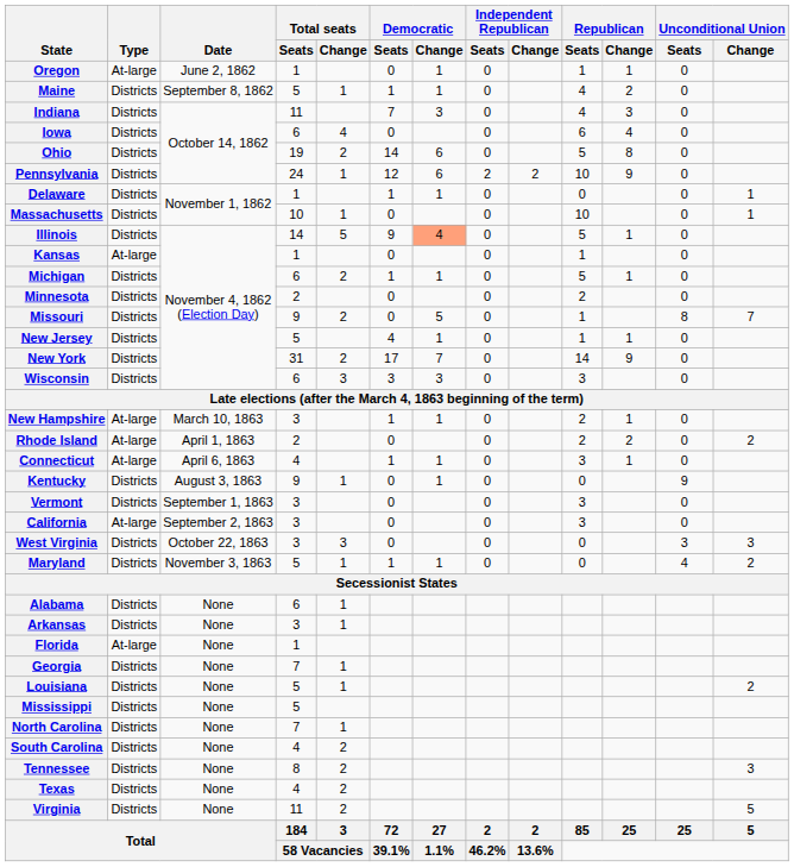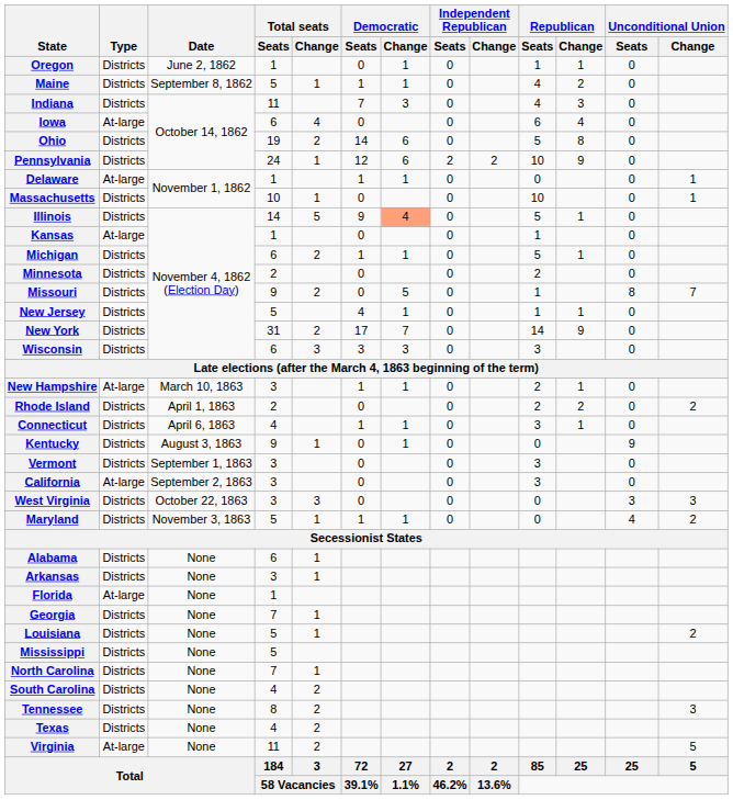 <table class="wikitable sortable" style="text-align:center">
 <tr valign=bottom>
 <th rowspan=2>State</th>
 <th rowspan=2>Type</th>
 <th data-sort-type=date rowspan=2>Date</th>
 <th colspan=2>Total seats</th>
 <th colspan=2 ><a href='#'>Democratic</a></th>
 <th colspan=2 ><a href='#'>Independent<br>Republican</a></th>
 <th colspan=2 ><a href='#'>Republican</a></th>
 <th colspan=2 ><a href='#'>Unconditional Union</a></th>
 </tr>
 <tr>
 <th>Seats</th>
 <th>Change</th>
 <th>Seats</th>
 <th>Change</th>
 <th>Seats</th>
 <th>Change</th>
 <th>Seats</th>
 <th>Change</th>
 <th>Seats</th>
 <th>Change</th>
 </tr>
 <tr>
 <th><a href='#'>Oregon</a></th>
-<td>At-large</td>
+<td>Districts</td>
 <td>June 2, 1862</td>
 <td>1</td>
 <td data-sort-value=0></td>
 <td>0</td>
 <td> 1</td>
 <td>0</td>
 <td></td>
 <td>1</td>
 <td> 1</td>
 <td>0</td>
 <td></td>
 </tr>
 <tr>
 <th><a href='#'>Maine</a></th>
 <td>Districts</td>
 <td>September 8, 1862</td>
 <td>5</td>
 <td data-sort-value=-1> 1</td>
 <td>1</td>
 <td> 1</td>
 <td>0</td>
 <td></td>
 <td>4</td>
 <td> 2</td>
 <td>0</td>
 <td></td>
 </tr>
 <tr>
 <th><a href='#'>Indiana</a></th>
 <td>Districts</td>
 <td rowspan=4>October 14, 1862</td>
 <td>11</td>
 <td data-sort-value=0></td>
 <td>7</td>
 <td> 3</td>
 <td>0</td>
 <td></td>
 <td>4</td>
 <td> 3</td>
 <td>0</td>
 <td></td>
 </tr>
 <tr>
 <th><a href='#'>Iowa</a></th>
-<td>Districts</td>
+<td>At-large</td>
 <td>6</td>
 <td data-sort-value=4> 4</td>
 <td>0</td>
 <td></td>
 <td>0</td>
 <td></td>
 <td>6</td>
 <td> 4</td>
 <td>0</td>
 <td></td>
 </tr>
 <tr>
 <th><a href='#'>Ohio</a></th>
 <td>Districts</td>
 <td>19</td>
 <td data-sort-value=-2> 2</td>
 <td>14</td>
 <td> 6</td>
 <td>0</td>
 <td></td>
 <td>5</td>
 <td> 8</td>
 <td>0</td>
 <td></td>
 </tr>
 <tr>
 <th><a href='#'>Pennsylvania</a></th>
 <td>Districts</td>
 <td>24</td>
 <td data-sort-value=-1> 1</td>
 <td>12</td>
 <td> 6</td>
 <td>2</td>
 <td> 2</td>
 <td>10</td>
 <td> 9</td>
 <td>0</td>
 <td></td>
 </tr>
 <tr>
 <th><a href='#'>Delaware</a></th>
-<td>Districts</td>
+<td>At-large</td>
 <td rowspan=2>November 1, 1862</td>
 <td>1</td>
 <td data-sort-value=0></td>
 <td>1</td>
 <td> 1</td>
 <td>0</td>
 <td></td>
 <td>0</td>
 <td></td>
 <td>0</td>
 <td> 1</td>
 </tr>
 <tr>
 <th><a href='#'>Massachusetts</a></th>
 <td>Districts</td>
 <td>10</td>
 <td data-sort-value=-1> 1</td>
 <td>0</td>
 <td></td>
 <td>0</td>
 <td></td>
 <td>10</td>
 <td></td>
 <td>0</td>
 <td> 1</td>
 </tr>
 <tr>
 <th><a href='#'>Illinois</a></th>
 <td>Districts</td>
 <td rowspan=8 data-sort-value="November 4, 1862">November 4, 1862<br>(<a href='#'>Election Day</a>)</td>
 <td>14</td>
 <td data-sort-value=5> 5</td>
 <td>9</td>
 <td style="background: lightsalmon;"> 4</td>
 <td>0</td>
 <td></td>
 <td>5</td>
 <td> 1</td>
 <td>0</td>
 <td></td>
 </tr>
 <tr>
 <th><a href='#'>Kansas</a></th>
 <td>At-large</td>
 <td>1</td>
 <td data-sort-value=0></td>
 <td>0</td>
 <td></td>
 <td>0</td>
 <td></td>
 <td>1</td>
 <td></td>
 <td>0</td>
 <td></td>
 </tr>
 <tr>
 <th><a href='#'>Michigan</a></th>
 <td>Districts</td>
 <td>6</td>
 <td data-sort-value=2> 2</td>
 <td>1</td>
 <td> 1</td>
 <td>0</td>
 <td></td>
 <td>5</td>
 <td> 1</td>
 <td>0</td>
 <td></td>
 </tr>
 <tr>
 <th><a href='#'>Minnesota</a></th>
 <td>Districts</td>
 <td>2</td>
 <td data-sort-value=0></td>
 <td>0</td>
 <td></td>
 <td>0</td>
 <td></td>
 <td>2</td>
 <td></td>
 <td>0</td>
 <td></td>
 </tr>
 <tr>
 <th><a href='#'>Missouri</a></th>
 <td>Districts</td>
 <td>9</td>
 <td data-sort-value=2> 2</td>
 <td>0</td>
 <td> 5</td>
 <td>0</td>
 <td></td>
 <td>1</td>
 <td></td>
 <td>8</td>
 <td> 7</td>
 </tr>
 <tr>
 <th><a href='#'>New Jersey</a></th>
 <td>Districts</td>
 <td>5</td>
 <td data-sort-value=0></td>
 <td>4</td>
 <td> 1</td>
 <td>0</td>
 <td></td>
 <td>1</td>
 <td> 1</td>
 <td>0</td>
 <td></td>
 </tr>
 <tr>
 <th><a href='#'>New York</a></th>
 <td>Districts</td>
 <td>31</td>
 <td data-sort-value=-2> 2</td>
 <td>17</td>
 <td> 7</td>
 <td>0</td>
 <td></td>
 <td>14</td>
 <td> 9</td>
 <td>0</td>
 <td></td>
 </tr>
 <tr>
 <th><a href='#'>Wisconsin</a></th>
 <td>Districts</td>
 <td>6</td>
 <td data-sort-value=3> 3</td>
 <td>3</td>
 <td> 3</td>
 <td>0</td>
 <td></td>
 <td>3</td>
 <td></td>
 <td>0</td>
 <td></td>
 </tr>
 <tr>
 <th data-sort-value="March 5, 1863" colspan=99>Late elections (after the March 4, 1863 beginning of the term)</th>
 </tr>
 <tr>
 <th><a href='#'>New Hampshire</a></th>
 <td>At-large</td>
 <td>March 10, 1863</td>
 <td>3</td>
 <td data-sort-value=0></td>
 <td>1</td>
 <td> 1</td>
 <td>0</td>
 <td></td>
 <td>2</td>
 <td> 1</td>
 <td>0</td>
 <td></td>
 </tr>
 <tr>
 <th><a href='#'>Rhode Island</a></th>
-<td>At-large</td>
+<td>Districts</td>
 <td>April 1, 1863</td>
 <td>2</td>
 <td data-sort-value=0></td>
 <td>0</td>
 <td></td>
 <td>0</td>
 <td></td>
 <td>2</td>
 <td> 2</td>
 <td>0</td>
 <td> 2</td>
 </tr>
 <tr>
 <th><a href='#'>Connecticut</a></th>
-<td>At-large</td>
+<td>Districts</td>
 <td>April 6, 1863</td>
 <td>4</td>
 <td data-sort-value=0></td>
 <td>1</td>
 <td> 1</td>
 <td>0</td>
 <td></td>
 <td>3</td>
 <td> 1</td>
 <td>0</td>
 <td></td>
 </tr>
 <tr>
 <th><a href='#'>Kentucky</a></th>
 <td>Districts</td>
 <td>August 3, 1863</td>
 <td>9</td>
 <td data-sort-value=-1> 1</td>
 <td>0</td>
 <td> 1</td>
 <td>0</td>
 <td></td>
 <td>0</td>
 <td></td>
 <td>9</td>
 <td></td>
 </tr>
 <tr>
 <th><a href='#'>Vermont</a></th>
 <td>Districts</td>
 <td>September 1, 1863</td>
 <td>3</td>
 <td data-sort-value=0></td>
 <td>0</td>
 <td></td>
 <td>0</td>
 <td></td>
 <td>3</td>
 <td></td>
 <td>0</td>
 <td></td>
 </tr>
 <tr>
 <th><a href='#'>California</a></th>
 <td>At-large</td>
 <td>September 2, 1863</td>
 <td>3</td>
 <td data-sort-value=0></td>
 <td>0</td>
 <td></td>
 <td>0</td>
 <td></td>
 <td>3</td>
 <td></td>
 <td>0</td>
 <td></td>
 </tr>
 <tr>
 <th><a href='#'>West Virginia</a></th>
 <td>Districts</td>
 <td>October 22, 1863</td>
 <td>3</td>
 <td data-sort-value=3> 3</td>
 <td>0</td>
 <td></td>
 <td>0</td>
 <td></td>
 <td>0</td>
 <td></td>
 <td>3</td>
 <td> 3</td>
 </tr>
 <tr>
 <th><a href='#'>Maryland</a></th>
 <td>Districts</td>
 <td>November 3, 1863</td>
 <td>5</td>
 <td data-sort-value=-1> 1</td>
 <td>1</td>
 <td> 1</td>
 <td>0</td>
 <td></td>
 <td>0</td>
 <td></td>
 <td>4</td>
 <td> 2</td>
 </tr>
 <tr>
 <th colspan=99>Secessionist States</th>
 </tr>
 <tr>
 <th><a href='#'>Alabama</a></th>
 <td>Districts</td>
 <td>None</td>
 <td>6</td>
 <td data-sort-value=-1> 1</td>
 <td></td>
 <td></td>
 <td></td>
 <td></td>
 <td></td>
 <td></td>
 <td></td>
 <td></td>
 </tr>
 <tr>
 <th><a href='#'>Arkansas</a></th>
 <td>Districts</td>
 <td>None</td>
 <td>3</td>
 <td data-sort-value=1> 1</td>
 <td></td>
 <td></td>
 <td></td>
 <td></td>
 <td></td>
 <td></td>
 <td></td>
 <td></td>
 </tr>
 <tr>
 <th><a href='#'>Florida</a></th>
 <td>At-large</td>
 <td>None</td>
 <td>1</td>
 <td data-sort-value=0></td>
 <td></td>
 <td></td>
 <td></td>
 <td></td>
 <td></td>
 <td></td>
 <td></td>
 <td></td>
 </tr>
 <tr>
 <th><a href='#'>Georgia</a></th>
 <td>Districts</td>
 <td>None</td>
 <td>7</td>
 <td data-sort-value=-1> 1</td>
 <td></td>
 <td></td>
 <td></td>
 <td></td>
 <td></td>
 <td></td>
 <td></td>
 <td></td>
 </tr>
 <tr>
 <th><a href='#'>Louisiana</a></th>
 <td>Districts</td>
 <td>None</td>
 <td>5</td>
 <td data-sort-value=1> 1</td>
 <td></td>
 <td></td>
 <td></td>
 <td></td>
 <td></td>
 <td></td>
 <td></td>
 <td> 2</td>
 </tr>
 <tr>
 <th><a href='#'>Mississippi</a></th>
 <td>Districts</td>
 <td>None</td>
 <td>5</td>
 <td data-sort-value=0></td>
 <td></td>
 <td></td>
 <td></td>
 <td></td>
 <td></td>
 <td></td>
 <td></td>
 <td></td>
 </tr>
 <tr>
 <th><a href='#'>North Carolina</a></th>
 <td>Districts</td>
 <td>None</td>
 <td>7</td>
 <td data-sort-value=-1> 1</td>
 <td></td>
 <td></td>
 <td></td>
 <td></td>
 <td></td>
 <td></td>
 <td></td>
 <td></td>
 </tr>
 <tr>
 <th><a href='#'>South Carolina</a></th>
 <td>Districts</td>
 <td>None</td>
 <td>4</td>
 <td data-sort-value=-2> 2</td>
 <td></td>
 <td></td>
 <td></td>
 <td></td>
 <td></td>
 <td></td>
 <td></td>
 <td></td>
 </tr>
 <tr>
 <th><a href='#'>Tennessee</a></th>
 <td>Districts</td>
 <td>None</td>
 <td>8</td>
 <td data-sort-value=-2> 2</td>
 <td></td>
 <td></td>
 <td></td>
 <td></td>
 <td></td>
 <td></td>
 <td></td>
 <td> 3</td>
 </tr>
 <tr>
 <th><a href='#'>Texas</a></th>
 <td>Districts</td>
 <td>None</td>
 <td>4</td>
 <td data-sort-value=2> 2</td>
 <td></td>
 <td></td>
 <td></td>
 <td></td>
 <td></td>
 <td></td>
 <td></td>
 <td></td>
 </tr>
 <tr>
 <th><a href='#'>Virginia</a></th>
-<td>Districts</td>
+<td>At-large</td>
 <td>None</td>
 <td>11</td>
 <td data-sort-value=-2> 2</td>
 <td></td>
 <td></td>
 <td></td>
 <td></td>
 <td></td>
 <td></td>
 <td></td>
 <td> 5</td>
 </tr>
 <tr>
 <th rowspan=2 colspan=3>Total</th>
 <th>184</th>
 <th> 3</th>
 <th>72</th>
 <th> 27</th>
 <th>2</th>
 <th> 2</th>
 <th>85</th>
 <th> 25</th>
 <th>25</th>
 <th> 5</th>
 </tr>
 <tr class=small>
 <th colspan=2>58 Vacancies</th>
 <th>39.1%</th>
 <th>1.1%</th>
 <th>46.2%</th>
 <th>13.6%</th>
 </tr>
 </table>
